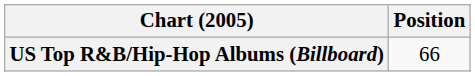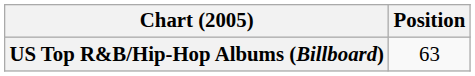 <table class="wikitable sortable plainrowheaders" style="text-align:center">
 <tr>
 <th scope="col">Chart (2005)</th>
 <th scope="col">Position</th>
 </tr>
 <tr>
 <th scope="row">US Top R&B/Hip-Hop Albums (<em>Billboard</em>)</th>
-<td>66</td>
+<td>63</td>
 </tr>
 </table>
